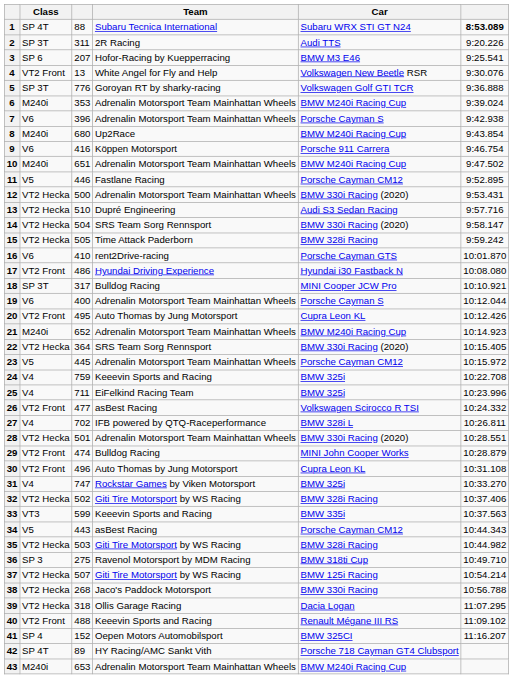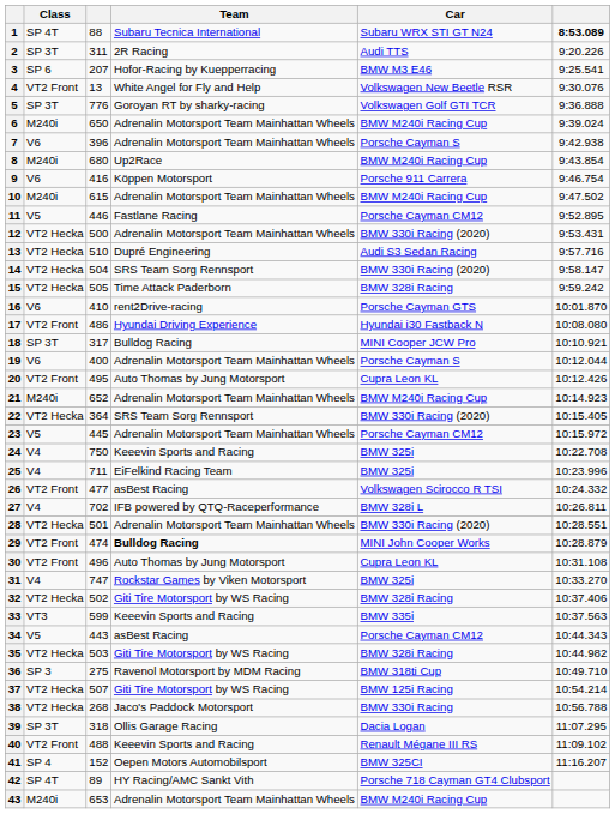 <table class="wikitable" style="font-size: 85%;">
 <tr>
 <th scope="col"></th>
 <th scope="col">Class</th>
 <th scope="col"></th>
 <th scope="col">Team</th>
 <th scope="col">Car</th>
 <th scope="col"></th>
 </tr>
 <tr>
 <th>1</th>
 <td>SP 4T</td>
 <td>88</td>
 <td> <a href='#'>Subaru Tecnica International</a></td>
 <td><a href='#'>Subaru WRX STI GT N24</a></td>
 <td align="center"><strong>8:53.089</strong></td>
 </tr>
 <tr>
 <th>2</th>
 <td>SP 3T</td>
 <td>311</td>
 <td> 2R Racing</td>
 <td><a href='#'>Audi TTS</a></td>
 <td align="center">9:20.226</td>
 </tr>
 <tr>
 <th>3</th>
 <td>SP 6</td>
 <td>207</td>
 <td> Hofor-Racing by Kuepperracing</td>
 <td><a href='#'>BMW M3 E46</a></td>
 <td align="center">9:25.541</td>
 </tr>
 <tr>
 <th>4</th>
 <td>VT2 Front</td>
 <td>13</td>
 <td> White Angel for Fly and Help</td>
 <td><a href='#'>Volkswagen New Beetle</a> RSR</td>
 <td align="center">9:30.076</td>
 </tr>
 <tr>
 <th>5</th>
 <td>SP 3T</td>
 <td>776</td>
 <td> Goroyan RT by sharky-racing</td>
 <td><a href='#'>Volkswagen Golf GTI TCR</a></td>
 <td align="center">9:36.888</td>
 </tr>
 <tr>
 <th>6</th>
 <td>M240i</td>
-<td>353</td>
+<td>650</td>
 <td> Adrenalin Motorsport Team Mainhattan Wheels</td>
 <td><a href='#'>BMW M240i Racing Cup</a></td>
 <td align="center">9:39.024</td>
 </tr>
 <tr>
 <th>7</th>
 <td>V6</td>
 <td>396</td>
 <td> Adrenalin Motorsport Team Mainhattan Wheels</td>
 <td><a href='#'>Porsche Cayman S</a></td>
 <td align="center">9:42.938</td>
 </tr>
 <tr>
 <th>8</th>
 <td>M240i</td>
 <td>680</td>
 <td> Up2Race</td>
 <td><a href='#'>BMW M240i Racing Cup</a></td>
 <td align="center">9:43.854</td>
 </tr>
 <tr>
 <th>9</th>
 <td>V6</td>
 <td>416</td>
 <td> Köppen Motorsport</td>
 <td><a href='#'>Porsche 911 Carrera</a></td>
 <td align="center">9:46.754</td>
 </tr>
 <tr>
 <th>10</th>
 <td>M240i</td>
-<td>651</td>
+<td>615</td>
 <td> Adrenalin Motorsport Team Mainhattan Wheels</td>
 <td><a href='#'>BMW M240i Racing Cup</a></td>
 <td align="center">9:47.502</td>
 </tr>
 <tr>
 <th>11</th>
 <td>V5</td>
 <td>446</td>
 <td> Fastlane Racing</td>
 <td><a href='#'>Porsche Cayman CM12</a></td>
 <td align="center">9:52.895</td>
 </tr>
 <tr>
 <th>12</th>
 <td>VT2 Hecka</td>
 <td>500</td>
 <td> Adrenalin Motorsport Team Mainhattan Wheels</td>
 <td><a href='#'>BMW 330i Racing</a> (2020)</td>
 <td align="center">9:53.431</td>
 </tr>
 <tr>
 <th>13</th>
 <td>VT2 Hecka</td>
 <td>510</td>
 <td> Dupré Engineering</td>
 <td><a href='#'>Audi S3 Sedan Racing</a></td>
 <td align="center">9:57.716</td>
 </tr>
 <tr>
 <th>14</th>
 <td>VT2 Hecka</td>
 <td>504</td>
 <td> SRS Team Sorg Rennsport</td>
 <td><a href='#'>BMW 330i Racing</a> (2020)</td>
 <td align="center">9:58.147</td>
 </tr>
 <tr>
 <th>15</th>
 <td>VT2 Hecka</td>
 <td>505</td>
 <td> Time Attack Paderborn</td>
 <td><a href='#'>BMW 328i Racing</a></td>
 <td align="center">9:59.242</td>
 </tr>
 <tr>
 <th>16</th>
 <td>V6</td>
 <td>410</td>
 <td> rent2Drive-racing</td>
 <td><a href='#'>Porsche Cayman GTS</a></td>
 <td align="center">10:01.870</td>
 </tr>
 <tr>
 <th>17</th>
 <td>VT2 Front</td>
 <td>486</td>
 <td> <a href='#'>Hyundai Driving Experience</a></td>
 <td><a href='#'>Hyundai i30 Fastback N</a></td>
 <td align="center">10:08.080</td>
 </tr>
 <tr>
 <th>18</th>
 <td>SP 3T</td>
 <td>317</td>
 <td> Bulldog Racing</td>
 <td><a href='#'>MINI Cooper JCW Pro</a></td>
 <td align="center">10:10.921</td>
 </tr>
 <tr>
 <th>19</th>
 <td>V6</td>
 <td>400</td>
 <td> Adrenalin Motorsport Team Mainhattan Wheels</td>
 <td><a href='#'>Porsche Cayman S</a></td>
 <td align="center">10:12.044</td>
 </tr>
 <tr>
 <th>20</th>
 <td>VT2 Front</td>
 <td>495</td>
 <td> Auto Thomas by Jung Motorsport</td>
 <td><a href='#'>Cupra Leon KL</a></td>
 <td align="center">10:12.426</td>
 </tr>
 <tr>
 <th>21</th>
 <td>M240i</td>
 <td>652</td>
 <td> Adrenalin Motorsport Team Mainhattan Wheels</td>
 <td><a href='#'>BMW M240i Racing Cup</a></td>
 <td align="center">10:14.923</td>
 </tr>
 <tr>
 <th>22</th>
 <td>VT2 Hecka</td>
 <td>364</td>
 <td> SRS Team Sorg Rennsport</td>
 <td><a href='#'>BMW 330i Racing</a> (2020)</td>
 <td align="center">10:15.405</td>
 </tr>
 <tr>
 <th>23</th>
 <td>V5</td>
 <td>445</td>
 <td> Adrenalin Motorsport Team Mainhattan Wheels</td>
 <td><a href='#'>Porsche Cayman CM12</a></td>
 <td align="center">10:15.972</td>
 </tr>
 <tr>
 <th>24</th>
 <td>V4</td>
-<td>759</td>
+<td>750</td>
 <td> Keeevin Sports and Racing</td>
 <td><a href='#'>BMW 325i</a></td>
 <td align="center">10:22.708</td>
 </tr>
 <tr>
 <th>25</th>
 <td>V4</td>
 <td>711</td>
 <td> EiFelkind Racing Team</td>
 <td><a href='#'>BMW 325i</a></td>
 <td align="center">10:23.996</td>
 </tr>
 <tr>
 <th>26</th>
 <td>VT2 Front</td>
 <td>477</td>
 <td> asBest Racing</td>
 <td><a href='#'>Volkswagen Scirocco R TSI</a></td>
 <td align="center">10:24.332</td>
 </tr>
 <tr>
 <th>27</th>
 <td>V4</td>
 <td>702</td>
 <td> IFB powered by QTQ-Raceperformance</td>
 <td><a href='#'>BMW 328i L</a></td>
 <td align="center">10:26.811</td>
 </tr>
 <tr>
 <th>28</th>
 <td>VT2 Hecka</td>
 <td>501</td>
 <td> Adrenalin Motorsport Team Mainhattan Wheels</td>
 <td><a href='#'>BMW 330i Racing</a> (2020)</td>
 <td align="center">10:28.551</td>
 </tr>
 <tr>
 <th>29</th>
 <td>VT2 Front</td>
 <td>474</td>
-<td> Bulldog Racing</td>
+<td><strong> Bulldog Racing</strong></td>
 <td><a href='#'>MINI John Cooper Works</a></td>
 <td align="center">10:28.879</td>
 </tr>
 <tr>
 <th>30</th>
 <td>VT2 Front</td>
 <td>496</td>
 <td> Auto Thomas by Jung Motorsport</td>
 <td><a href='#'>Cupra Leon KL</a></td>
 <td align="center">10:31.108</td>
 </tr>
 <tr>
 <th>31</th>
 <td>V4</td>
 <td>747</td>
 <td> <a href='#'>Rockstar Games</a> by Viken Motorsport</td>
 <td><a href='#'>BMW 325i</a></td>
 <td align="center">10:33.270</td>
 </tr>
 <tr>
 <th>32</th>
 <td>VT2 Hecka</td>
 <td>502</td>
 <td> <a href='#'>Giti Tire Motorsport</a> by WS Racing</td>
 <td><a href='#'>BMW 328i Racing</a></td>
 <td align="center">10:37.406</td>
 </tr>
 <tr>
 <th>33</th>
 <td>VT3</td>
 <td>599</td>
 <td> Keeevin Sports and Racing</td>
 <td><a href='#'>BMW 335i</a></td>
 <td align="center">10:37.563</td>
 </tr>
 <tr>
 <th>34</th>
 <td>V5</td>
 <td>443</td>
 <td> asBest Racing</td>
 <td><a href='#'>Porsche Cayman CM12</a></td>
 <td align="center">10:44.343</td>
 </tr>
 <tr>
 <th>35</th>
 <td>VT2 Hecka</td>
 <td>503</td>
 <td> <a href='#'>Giti Tire Motorsport</a> by WS Racing</td>
 <td><a href='#'>BMW 328i Racing</a></td>
 <td align="center">10:44.982</td>
 </tr>
 <tr>
 <th>36</th>
 <td>SP 3</td>
 <td>275</td>
 <td> Ravenol Motorsport by MDM Racing</td>
 <td><a href='#'>BMW 318ti Cup</a></td>
 <td align="center">10:49.710</td>
 </tr>
 <tr>
 <th>37</th>
 <td>VT2 Hecka</td>
 <td>507</td>
 <td> <a href='#'>Giti Tire Motorsport</a> by WS Racing</td>
 <td><a href='#'>BMW 125i Racing</a></td>
 <td align="center">10:54.214</td>
 </tr>
 <tr>
 <th>38</th>
 <td>VT2 Hecka</td>
 <td>268</td>
 <td> Jaco's Paddock Motorsport</td>
 <td><a href='#'>BMW 330i Racing</a></td>
 <td align="center">10:56.788</td>
 </tr>
 <tr>
 <th>39</th>
-<td>VT2 Hecka</td>
+<td>SP 3T</td>
 <td>318</td>
 <td> Ollis Garage Racing</td>
 <td><a href='#'>Dacia Logan</a></td>
 <td align="center">11:07.295</td>
 </tr>
 <tr>
 <th>40</th>
 <td>VT2 Front</td>
 <td>488</td>
 <td> Keeevin Sports and Racing</td>
 <td><a href='#'>Renault Mégane III RS</a></td>
 <td align="center">11:09.102</td>
 </tr>
 <tr>
 <th>41</th>
 <td>SP 4</td>
 <td>152</td>
 <td> Oepen Motors Automobilsport</td>
 <td><a href='#'>BMW 325CI</a></td>
 <td align="center">11:16.207</td>
 </tr>
 <tr>
 <th>42</th>
 <td>SP 4T</td>
 <td>89</td>
 <td> HY Racing/AMC Sankt Vith</td>
 <td><a href='#'>Porsche 718 Cayman GT4 Clubsport</a></td>
 <td></td>
 </tr>
 <tr>
 <th>43</th>
 <td>M240i</td>
 <td>653</td>
 <td> Adrenalin Motorsport Team Mainhattan Wheels</td>
 <td><a href='#'>BMW M240i Racing Cup</a></td>
 <td></td>
 </tr>
 </table>
